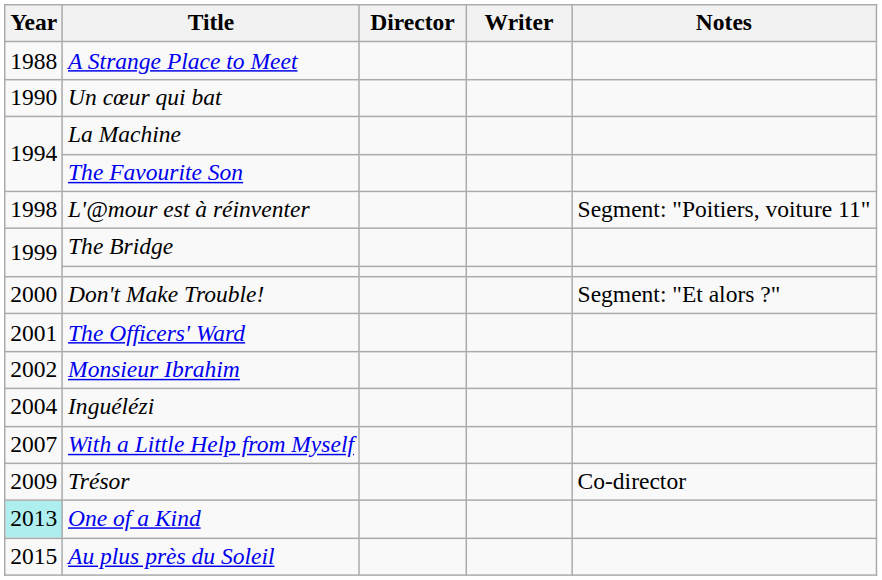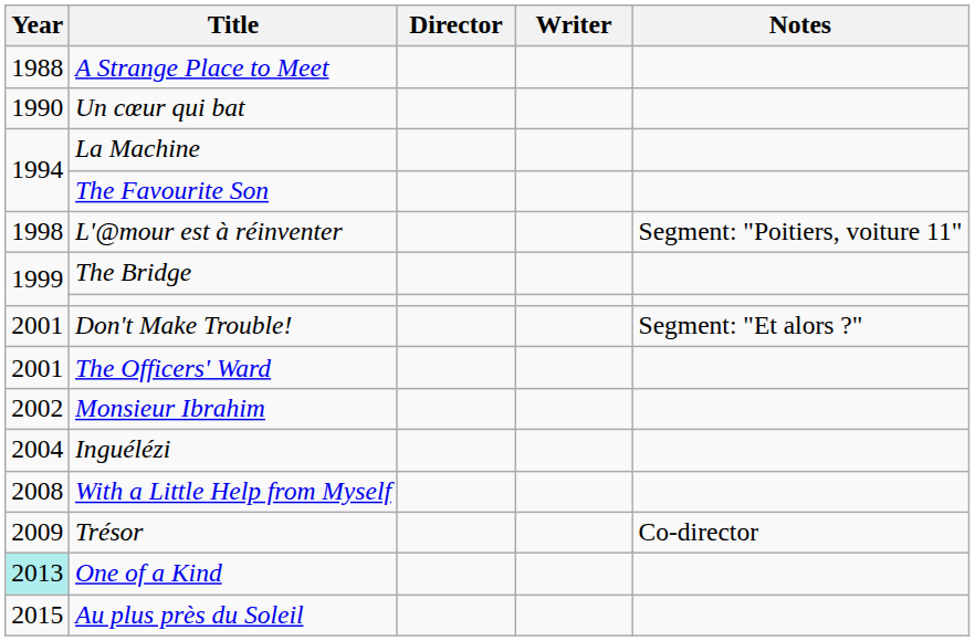 <table class="wikitable">
 <tr>
 <th>Year</th>
 <th>Title</th>
 <th width=65>Director</th>
 <th width=65>Writer</th>
 <th>Notes</th>
 </tr>
 <tr>
 <td>1988</td>
 <td><em><a href='#'>A Strange Place to Meet</a></em></td>
 <td></td>
 <td></td>
 <td></td>
 </tr>
 <tr>
 <td>1990</td>
 <td><em>Un cœur qui bat</em></td>
 <td></td>
 <td></td>
 <td></td>
 </tr>
 <tr>
 <td rowspan=2>1994</td>
 <td><em>La Machine</em></td>
 <td></td>
 <td></td>
 <td></td>
 </tr>
 <tr>
 <td><em><a href='#'>The Favourite Son</a></em></td>
 <td></td>
 <td></td>
 <td></td>
 </tr>
 <tr>
 <td>1998</td>
 <td><em>L'@mour est à réinventer</em></td>
 <td></td>
 <td></td>
 <td>Segment: "Poitiers, voiture 11"</td>
 </tr>
 <tr>
 <td rowspan=2>1999</td>
 <td><em>The Bridge</em></td>
 <td></td>
 <td></td>
 <td></td>
 </tr>
 <tr>
 <td></td>
 <td></td>
 <td></td>
 <td></td>
 </tr>
 <tr>
-<td>2000</td>
+<td>2001</td>
 <td><em>Don't Make Trouble!</em></td>
 <td></td>
 <td></td>
 <td>Segment: "Et alors ?"</td>
 </tr>
 <tr>
 <td>2001</td>
 <td><em><a href='#'>The Officers' Ward</a></em></td>
 <td></td>
 <td></td>
 <td></td>
 </tr>
 <tr>
 <td>2002</td>
 <td><em><a href='#'>Monsieur Ibrahim</a></em></td>
 <td></td>
 <td></td>
 <td></td>
 </tr>
 <tr>
 <td>2004</td>
 <td><em>Inguélézi</em></td>
 <td></td>
 <td></td>
 <td></td>
 </tr>
 <tr>
-<td>2007</td>
+<td>2008</td>
 <td><em><a href='#'>With a Little Help from Myself</a></em></td>
 <td></td>
 <td></td>
 <td></td>
 </tr>
 <tr>
 <td>2009</td>
 <td><em>Trésor</em></td>
 <td></td>
 <td></td>
 <td>Co-director</td>
 </tr>
 <tr>
 <td style="background: paleturquoise;">2013</td>
 <td><em><a href='#'>One of a Kind</a></em></td>
 <td></td>
 <td></td>
 <td></td>
 </tr>
 <tr>
 <td>2015</td>
 <td><em><a href='#'>Au plus près du Soleil</a></em></td>
 <td></td>
 <td></td>
 <td></td>
 </tr>
 </table>
